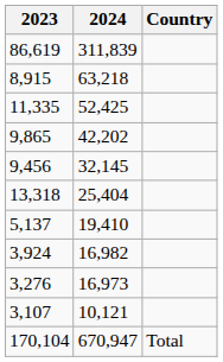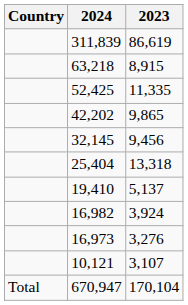 <table class="wikitable sortable">
 <tr>
+<th>Country</th>
+<th>2024</th>
 <th>2023</th>
-<th>2024</th>
-<th>Country</th>
 </tr>
 <tr>
+<td></td>
+<td>311,839</td>
 <td>86,619</td>
-<td>311,839</td>
-<td></td>
 </tr>
 <tr>
+<td></td>
+<td>63,218</td>
 <td>8,915</td>
-<td>63,218</td>
-<td></td>
 </tr>
 <tr>
+<td></td>
+<td>52,425</td>
 <td>11,335</td>
-<td>52,425</td>
-<td></td>
 </tr>
 <tr>
+<td></td>
+<td>42,202</td>
 <td>9,865</td>
-<td>42,202</td>
-<td></td>
 </tr>
 <tr>
+<td></td>
+<td>32,145</td>
 <td>9,456</td>
-<td>32,145</td>
-<td></td>
 </tr>
 <tr>
+<td></td>
+<td>25,404</td>
 <td>13,318</td>
-<td>25,404</td>
-<td></td>
 </tr>
 <tr>
+<td></td>
+<td>19,410</td>
 <td>5,137</td>
-<td>19,410</td>
-<td></td>
 </tr>
 <tr>
+<td></td>
+<td>16,982</td>
 <td>3,924</td>
-<td>16,982</td>
-<td></td>
 </tr>
 <tr>
+<td></td>
+<td>16,973</td>
 <td>3,276</td>
-<td>16,973</td>
-<td></td>
 </tr>
 <tr>
+<td></td>
+<td>10,121</td>
 <td>3,107</td>
-<td>10,121</td>
-<td></td>
 </tr>
 <tr class=sortbottom>
+<td>Total</td>
+<td>670,947</td>
 <td>170,104</td>
-<td>670,947</td>
-<td>Total</td>
 </tr>
 </table>
